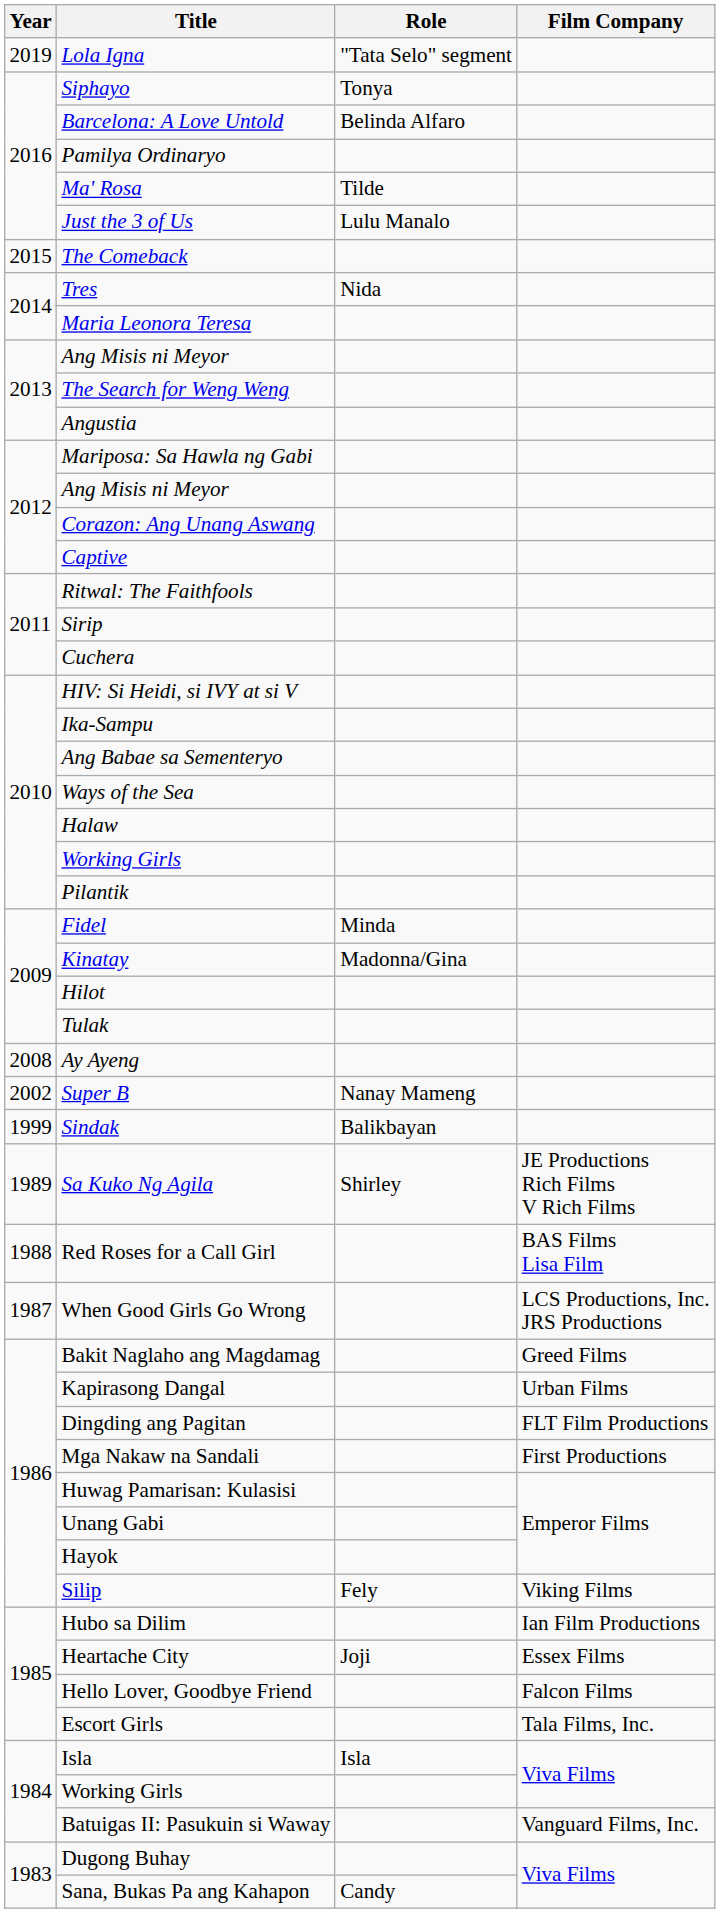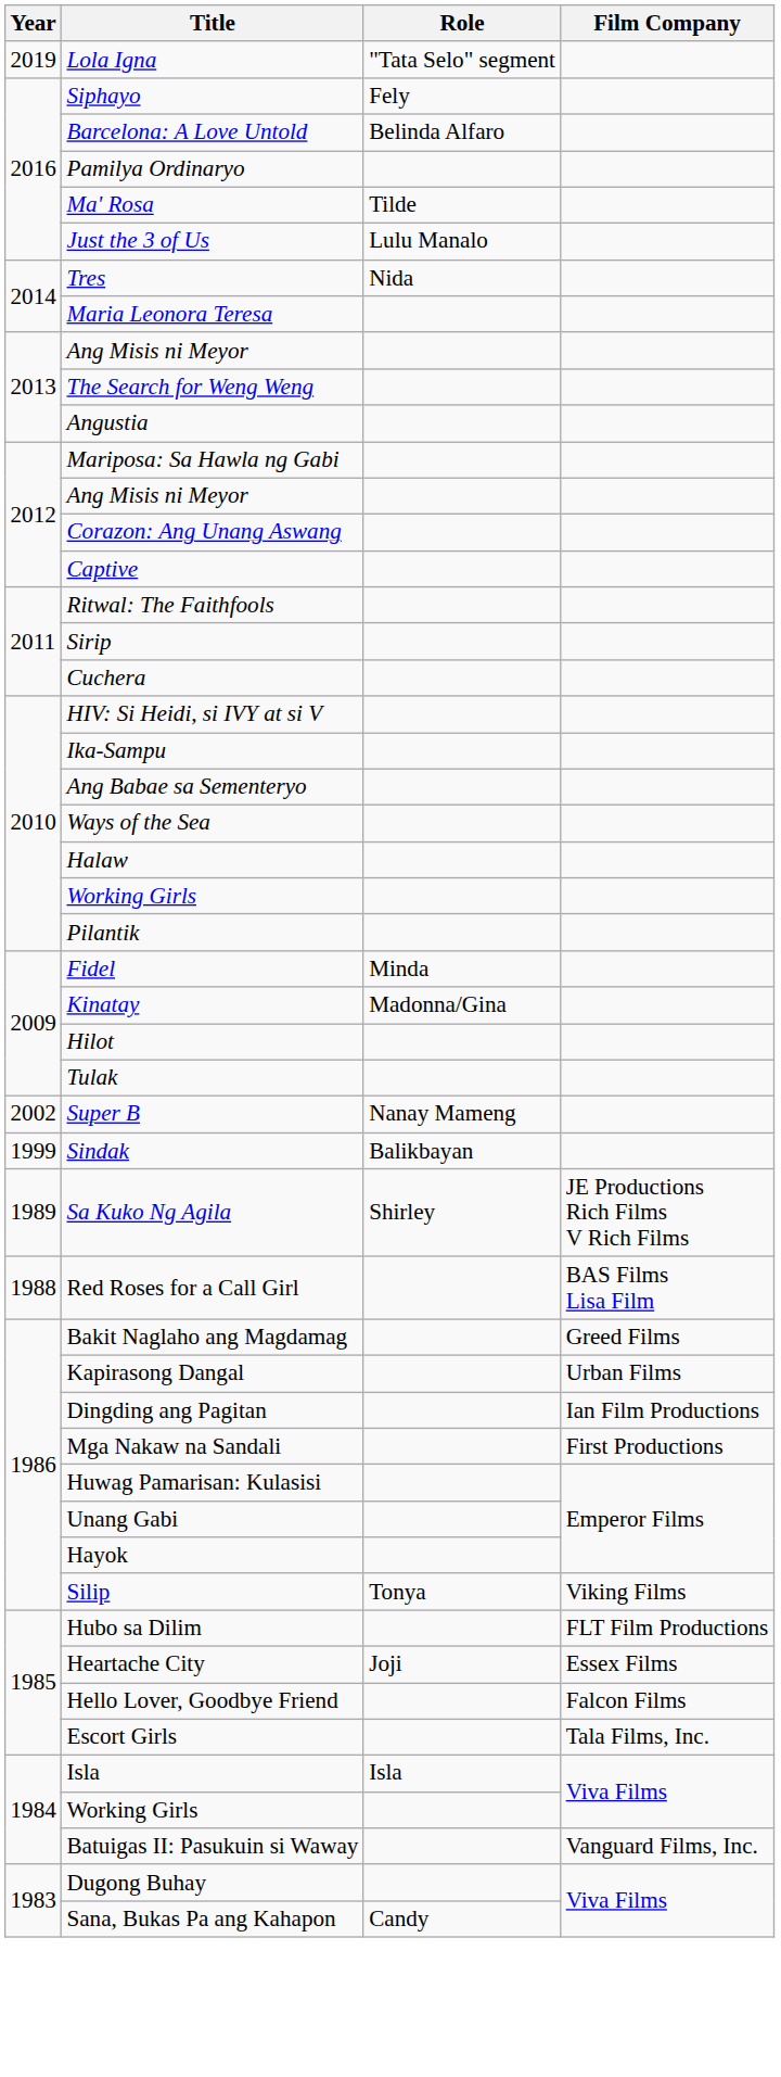 <table class="wikitable">
 <tr>
 <th>Year</th>
 <th>Title</th>
 <th>Role</th>
 <th>Film Company</th>
 </tr>
 <tr>
 <td>2019</td>
 <td><em><a href='#'>Lola Igna</a></em></td>
 <td>"Tata Selo" segment</td>
 <td></td>
 </tr>
 <tr>
 <td rowspan="5">2016</td>
 <td><em><a href='#'>Siphayo</a></em></td>
-<td>Tonya</td>
+<td>Fely</td>
 <td></td>
 </tr>
 <tr>
 <td><em><a href='#'>Barcelona: A Love Untold</a></em></td>
 <td>Belinda Alfaro</td>
 <td></td>
 </tr>
 <tr>
 <td><em>Pamilya Ordinaryo</em></td>
 <td></td>
 <td></td>
 </tr>
 <tr>
 <td><em><a href='#'>Ma' Rosa</a></em></td>
 <td>Tilde</td>
 <td></td>
 </tr>
 <tr>
 <td><em><a href='#'>Just the 3 of Us</a></em></td>
 <td>Lulu Manalo</td>
-<td></td>
-</tr>
-<tr>
-<td>2015</td>
-<td><em><a href='#'>The Comeback</a></em></td>
-<td></td>
 <td></td>
 </tr>
 <tr>
 <td rowspan="2">2014</td>
 <td><em><a href='#'>Tres</a></em></td>
 <td>Nida</td>
 <td></td>
 </tr>
 <tr>
 <td><em><a href='#'>Maria Leonora Teresa</a></em></td>
 <td></td>
 <td></td>
 </tr>
 <tr>
 <td rowspan="3">2013</td>
 <td><em>Ang Misis ni Meyor</em></td>
 <td></td>
 <td></td>
 </tr>
 <tr>
 <td><em><a href='#'>The Search for Weng Weng</a></em></td>
 <td></td>
 <td></td>
 </tr>
 <tr>
 <td><em>Angustia</em></td>
 <td></td>
 <td></td>
 </tr>
 <tr>
 <td rowspan="4">2012</td>
 <td><em>Mariposa: Sa Hawla ng Gabi</em></td>
 <td></td>
 <td></td>
 </tr>
 <tr>
 <td><em>Ang Misis ni Meyor</em></td>
 <td></td>
 <td></td>
 </tr>
 <tr>
 <td><em><a href='#'>Corazon: Ang Unang Aswang</a></em></td>
 <td></td>
 <td></td>
 </tr>
 <tr>
 <td><em><a href='#'>Captive</a></em></td>
 <td></td>
 <td></td>
 </tr>
 <tr>
 <td rowspan="3">2011</td>
 <td><em>Ritwal: The Faithfools</em></td>
 <td></td>
 <td></td>
 </tr>
 <tr>
 <td><em>Sirip</em></td>
 <td></td>
 <td></td>
 </tr>
 <tr>
 <td><em>Cuchera</em></td>
 <td></td>
 <td></td>
 </tr>
 <tr>
 <td rowspan="7">2010</td>
 <td><em>HIV: Si Heidi, si IVY at si V</em></td>
 <td></td>
 <td></td>
 </tr>
 <tr>
 <td><em>Ika-Sampu</em></td>
 <td></td>
 <td></td>
 </tr>
 <tr>
 <td><em>Ang Babae sa Sementeryo</em></td>
 <td></td>
 <td></td>
 </tr>
 <tr>
 <td><em>Ways of the Sea</em></td>
 <td></td>
 <td></td>
 </tr>
 <tr>
 <td><em>Halaw</em></td>
 <td></td>
 <td></td>
 </tr>
 <tr>
 <td><em><a href='#'>Working Girls</a></em></td>
 <td></td>
 <td></td>
 </tr>
 <tr>
 <td><em>Pilantik</em></td>
 <td></td>
 <td></td>
 </tr>
 <tr>
 <td rowspan="4">2009</td>
 <td><em><a href='#'>Fidel</a></em></td>
 <td>Minda</td>
 <td></td>
 </tr>
 <tr>
 <td><em><a href='#'>Kinatay</a></em></td>
 <td>Madonna/Gina</td>
 <td></td>
 </tr>
 <tr>
 <td><em>Hilot</em></td>
 <td></td>
 <td></td>
 </tr>
 <tr>
 <td><em>Tulak</em></td>
 <td></td>
 <td></td>
 </tr>
 <tr>
-<td>2008</td>
-<td><em>Ay Ayeng</em></td>
-<td></td>
-<td></td>
-</tr>
-<tr>
 <td>2002</td>
 <td><em><a href='#'>Super B</a></em></td>
 <td>Nanay Mameng</td>
 <td></td>
 </tr>
 <tr>
 <td>1999</td>
 <td><em><a href='#'>Sindak</a></em></td>
 <td>Balikbayan</td>
 <td></td>
 </tr>
 <tr>
 <td>1989</td>
 <td><em><a href='#'>Sa Kuko Ng Agila</a></td>
 <td>Shirley</td>
 <td>JE Productions<br>Rich Films<br>V Rich Films</td>
 </tr>
 <tr>
 <td>1988</td>
 <td></em>Red Roses for a Call Girl<em></td>
 <td></td>
 <td>BAS Films<br><a href='#'>Lisa Film</a> </td>
 </tr>
 <tr>
-<td>1987</td>
-<td></em>When Good Girls Go Wrong<em></td>
-<td></td>
-<td>LCS Productions, Inc.<br>JRS Productions </td>
-</tr>
-<tr>
 <td rowspan="8">1986</td>
 <td></em>Bakit Naglaho ang Magdamag<em></td>
 <td></td>
 <td>Greed Films </td>
 </tr>
 <tr>
 <td></em>Kapirasong Dangal<em></td>
 <td></td>
 <td>Urban Films </td>
 </tr>
 <tr>
 <td></em>Dingding ang Pagitan<em></td>
 <td></td>
-<td>FLT Film Productions </td>
+<td>Ian Film Productions </td>
 </tr>
 <tr>
 <td></em>Mga Nakaw na Sandali<em></td>
 <td></td>
 <td>First Productions </td>
 </tr>
 <tr>
 <td></em>Huwag Pamarisan: Kulasisi<em></td>
 <td></td>
 <td rowspan="3">Emperor Films </td>
 </tr>
 <tr>
 <td></em>Unang Gabi<em></td>
 <td></td>
 </tr>
 <tr>
 <td></em>Hayok<em></td>
 <td></td>
 </tr>
 <tr>
 <td></em><a href='#'>Silip</a><em></td>
-<td>Fely</td>
+<td>Tonya</td>
 <td>Viking Films </td>
 </tr>
 <tr>
 <td rowspan="4">1985</td>
 <td></em>Hubo sa Dilim<em></td>
 <td></td>
-<td>Ian Film Productions </td>
+<td>FLT Film Productions </td>
 </tr>
 <tr>
 <td></em>Heartache City<em></td>
 <td>Joji</td>
 <td>Essex Films </td>
 </tr>
 <tr>
 <td></em>Hello Lover, Goodbye Friend<em></td>
 <td></td>
 <td>Falcon Films </td>
 </tr>
 <tr>
 <td></em>Escort Girls<em></td>
 <td></td>
 <td>Tala Films, Inc. </td>
 </tr>
 <tr>
 <td rowspan="3">1984</td>
 <td></em>Isla<em></td>
 <td>Isla</td>
 <td rowspan="2"><a href='#'>Viva Films</a> </td>
 </tr>
 <tr>
 <td></em>Working Girls<em></td>
 <td></td>
 </tr>
 <tr>
 <td></em>Batuigas II: Pasukuin si Waway<em></td>
 <td></td>
 <td>Vanguard Films, Inc. </td>
 </tr>
 <tr>
 <td rowspan="2">1983</td>
 <td></em>Dugong Buhay<em></td>
 <td></td>
 <td rowspan="2"><a href='#'>Viva Films</a> </td>
 </tr>
 <tr>
 <td></em>Sana, Bukas Pa ang Kahapon<em></td>
 <td>Candy </td>
 </tr>
 </table>
